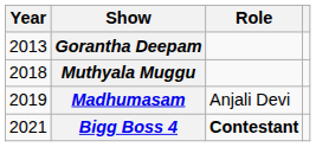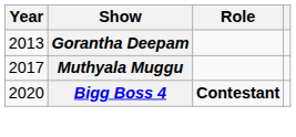 <table class="wikitable sortable plainrowheaders">
 <tr>
 <th scope="col">Year</th>
 <th scope="col">Show</th>
 <th scope="col">Role</th>
 <th scope="col" class="unsortable"></th>
 </tr>
 <tr>
 <td>2013</td>
 <th scope="row"><em>Gorantha Deepam</em></th>
 <td></td>
 <td></td>
 </tr>
 <tr>
-<td>2018</td>
+<td>2017</td>
 <th scope="row"><em>Muthyala Muggu</em></th>
 <td></td>
 <td></td>
 </tr>
 <tr>
-<td>2019</td>
-<th scope="row"><em><a href='#'>Madhumasam</a></em></th>
-<td>Anjali Devi</td>
-<td></td>
-</tr>
-<tr>
-<td>2021</td>
+<td>2020</td>
 <th scope="row"><a href='#'><em>Bigg Boss 4</em></a></th>
 <td><strong>Contestant</strong></td>
 <td></td>
 </tr>
 </table>
